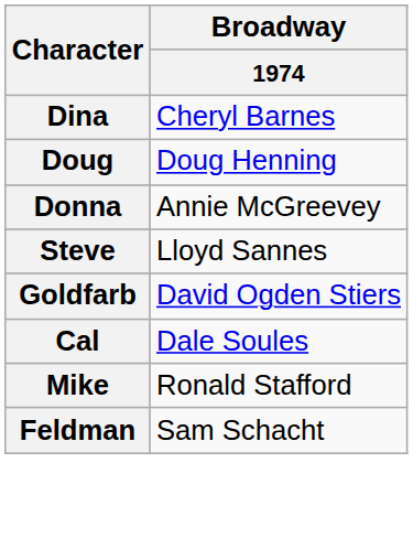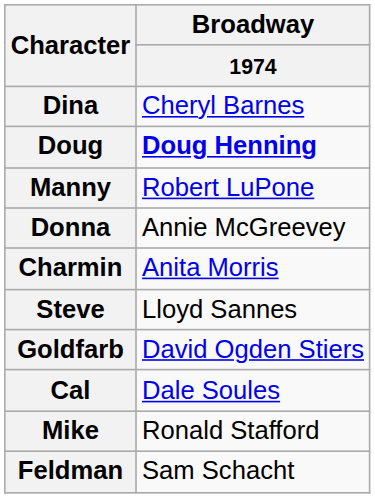 <table class="wikitable">
 <tr>
 <th rowspan="2">Character</th>
 <th>Broadway</th>
 </tr>
 <tr>
 <th><small>1974</small></th>
 </tr>
 <tr>
 <th>Dina</th>
 <td><a href='#'>Cheryl Barnes</a></td>
 </tr>
 <tr>
 <th>Doug</th>
-<td><a href='#'>Doug Henning</a></td>
+<td><strong><a href='#'>Doug Henning</a></strong></td>
+</tr>
+<tr>
+<th>Manny</th>
+<td><a href='#'>Robert LuPone</a></td>
 </tr>
 <tr>
 <th>Donna</th>
 <td>Annie McGreevey</td>
+</tr>
+<tr>
+<th>Charmin</th>
+<td><a href='#'>Anita Morris</a></td>
 </tr>
 <tr>
 <th>Steve</th>
 <td>Lloyd Sannes</td>
 </tr>
 <tr>
 <th>Goldfarb</th>
 <td><a href='#'>David Ogden Stiers</a></td>
 </tr>
 <tr>
 <th>Cal</th>
 <td><a href='#'>Dale Soules</a></td>
 </tr>
 <tr>
 <th>Mike</th>
 <td>Ronald Stafford</td>
 </tr>
 <tr>
 <th>Feldman</th>
 <td>Sam Schacht</td>
 </tr>
 </table>
